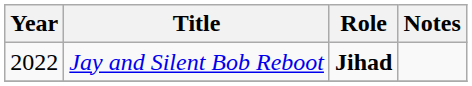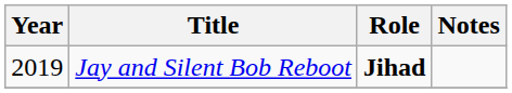 <table class="wikitable">
 <tr>
 <th>Year</th>
 <th>Title</th>
 <th>Role</th>
 <th class="unsortable">Notes</th>
 </tr>
 <tr>
-<td>2022</td>
+<td>2019</td>
 <td><em><a href='#'>Jay and Silent Bob Reboot</a></em></td>
 <td><strong>Jihad</strong></td>
 <td></td>
 </tr>
 <tr>
 </tr>
 </table>
